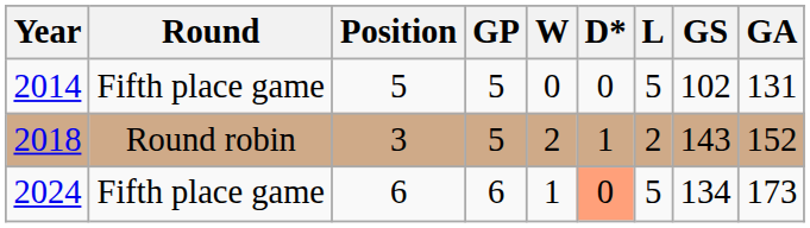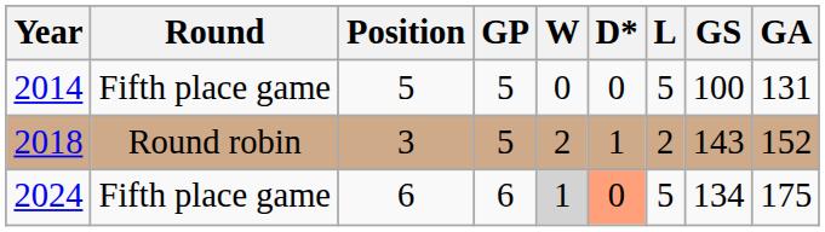 <table class="wikitable" style="text-align: center;">
 <tr>
 <th>Year</th>
 <th>Round</th>
 <th>Position</th>
 <th>GP</th>
 <th>W</th>
 <th>D*</th>
 <th>L</th>
 <th>GS</th>
 <th>GA</th>
 </tr>
 <tr>
 <td> <a href='#'>2014</a></td>
 <td>Fifth place game</td>
 <td>5</td>
 <td>5</td>
 <td>0</td>
 <td>0</td>
 <td>5</td>
-<td>102</td>
+<td>100</td>
 <td>131</td>
 </tr>
 <tr style="background:#cfaa88;">
 <td> <a href='#'>2018</a></td>
 <td>Round robin</td>
 <td>3</td>
 <td>5</td>
 <td>2</td>
 <td>1</td>
 <td>2</td>
 <td>143</td>
 <td>152</td>
 </tr>
 <tr>
 <td> <a href='#'>2024</a></td>
 <td>Fifth place game</td>
 <td>6</td>
 <td>6</td>
-<td>1</td>
+<td style="background: lightgrey;">1</td>
 <td style="background: lightsalmon;">0</td>
 <td>5</td>
 <td>134</td>
-<td>173</td>
+<td>175</td>
 </tr>
 </table>
